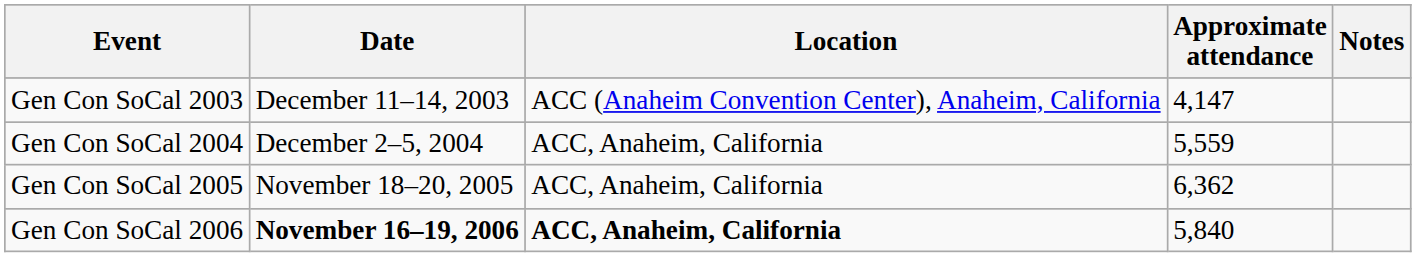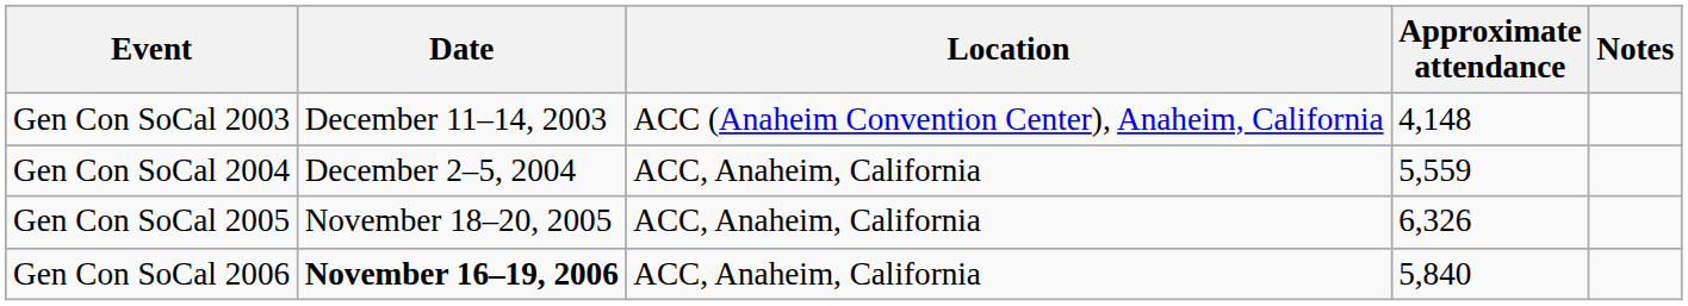 <table class="wikitable">
 <tr>
 <th>Event</th>
 <th>Date</th>
 <th>Location</th>
 <th>Approximate<br>attendance</th>
 <th>Notes</th>
 </tr>
 <tr>
 <td>Gen Con SoCal 2003</td>
 <td>December 11–14, 2003</td>
 <td>ACC (<a href='#'>Anaheim Convention Center</a>), <a href='#'>Anaheim, California</a></td>
-<td>4,147</td>
+<td>4,148</td>
 <td></td>
 </tr>
 <tr>
 <td>Gen Con SoCal 2004</td>
 <td>December 2–5, 2004</td>
 <td>ACC, Anaheim, California</td>
 <td>5,559</td>
 <td></td>
 </tr>
 <tr>
 <td>Gen Con SoCal 2005</td>
 <td>November 18–20, 2005</td>
 <td>ACC, Anaheim, California</td>
-<td>6,362</td>
+<td>6,326</td>
 <td></td>
 </tr>
 <tr>
 <td>Gen Con SoCal 2006</td>
 <td><strong>November 16–19, 2006</strong></td>
-<td><strong>ACC, Anaheim, California</strong></td>
+<td>ACC, Anaheim, California</td>
 <td>5,840</td>
 <td></td>
 </tr>
 </table>
